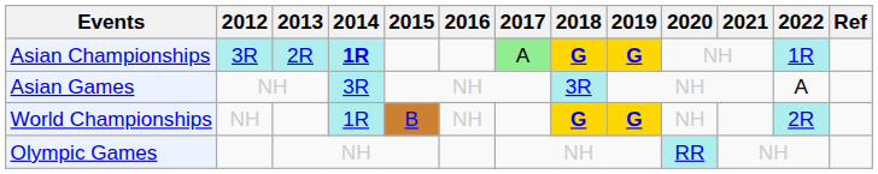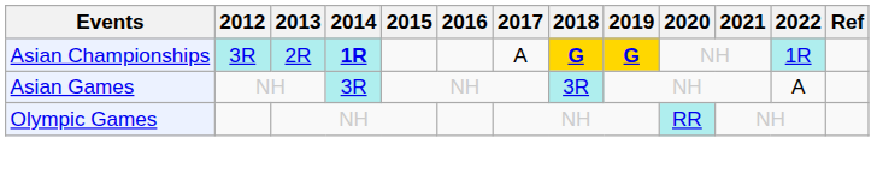 <table class="wikitable" style="font-size: 90%; text-align:center">
 <tr>
 <th>Events</th>
 <th>2012</th>
 <th>2013</th>
 <th>2014</th>
 <th>2015</th>
 <th>2016</th>
 <th>2017</th>
 <th>2018</th>
 <th>2019</th>
 <th>2020</th>
 <th>2021</th>
 <th>2022</th>
 <th>Ref</th>
 </tr>
 <tr>
 <td bgcolor="#ECF2FF"; align="left"><a href='#'>Asian Championships</a></td>
 <td bgcolor=AFEEEE><a href='#'>3R</a></td>
 <td bgcolor=AFEEEE><a href='#'>2R</a></td>
 <td bgcolor=AFEEEE><strong><a href='#'>1R</a></strong></td>
 <td><a href='#'></a></td>
 <td><a href='#'></a></td>
-<td style="background: lightgreen;">A</td>
+<td>A</td>
 <td bgcolor=gold><a href='#'><strong>G</strong></a></td>
 <td bgcolor=gold><a href='#'><strong>G</strong></a></td>
 <td colspan="2" style=color:#ccc>NH</td>
 <td bgcolor=AFEEEE><a href='#'>1R</a></td>
 <td></td>
 </tr>
 <tr>
 <td bgcolor="#ECF2FF"; align="left"><a href='#'>Asian Games</a></td>
 <td colspan="2" style=color:#ccc>NH</td>
 <td bgcolor=AFEEEE><a href='#'>3R</a></td>
 <td colspan="3" style=color:#ccc>NH</td>
 <td bgcolor=AFEEEE><a href='#'>3R</a></td>
 <td colspan="3" style=color:#ccc>NH</td>
 <td>A</td>
 </tr>
 <tr>
-<td bgcolor="#ECF2FF"; align="left"><a href='#'>World Championships</a></td>
-<td style=color:#ccc>NH</td>
-<td></td>
-<td bgcolor=AFEEEE><a href='#'>1R</a></td>
-<td bgcolor=CD7F32><a href='#'>B</a></td>
-<td style=color:#ccc>NH</td>
-<td></td>
-<td bgcolor=gold><a href='#'><strong>G</strong></a></td>
-<td bgcolor=gold><a href='#'><strong>G</strong></a></td>
-<td style=color:#ccc>NH</td>
-<td><a href='#'></a></td>
-<td bgcolor=AFEEEE><a href='#'>2R</a></td>
-<td></td>
-</tr>
-<tr>
 <td bgcolor="#ECF2FF"; align="left"><a href='#'>Olympic Games</a></td>
 <td></td>
 <td colspan="3" style=color:#ccc>NH</td>
 <td></td>
 <td colspan="3" style=color:#ccc>NH</td>
 <td bgcolor=AFEEEE><a href='#'>RR</a></td>
 <td colspan="2" style=color:#ccc>NH</td>
 <td></td>
 </tr>
 </table>
